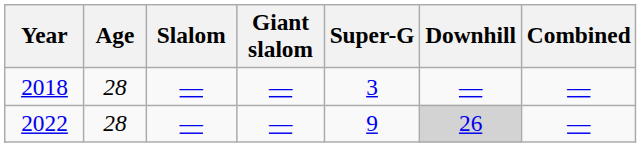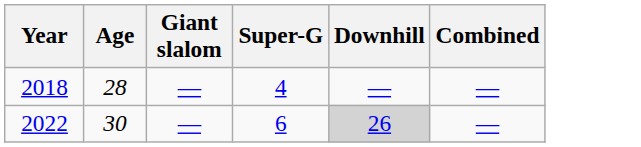 <table class=wikitable style="text-align:center">
 <tr>
 <th>  Year  </th>
 <th> Age </th>
-<th> Slalom </th>
 <th> Giant <br> slalom </th>
 <th>Super-G</th>
 <th>Downhill</th>
 <th>Combined</th>
 </tr>
 <tr>
 <td><a href='#'>2018</a></td>
 <td><em>28</em></td>
 <td><a href='#'>—</a></td>
-<td><a href='#'>—</a></td>
-<td><a href='#'>3</a></td>
+<td><a href='#'>4</a></td>
 <td><a href='#'>—</a></td>
 <td><a href='#'>—</a></td>
 </tr>
 <tr>
 <td><a href='#'>2022</a></td>
-<td><em>28</em></td>
+<td><em>30</em></td>
 <td><a href='#'>—</a></td>
-<td><a href='#'>—</a></td>
-<td><a href='#'>9</a></td>
+<td><a href='#'>6</a></td>
 <td style="background: lightgrey;"><a href='#'>26</a></td>
 <td><a href='#'>—</a></td>
 </tr>
 </table>
